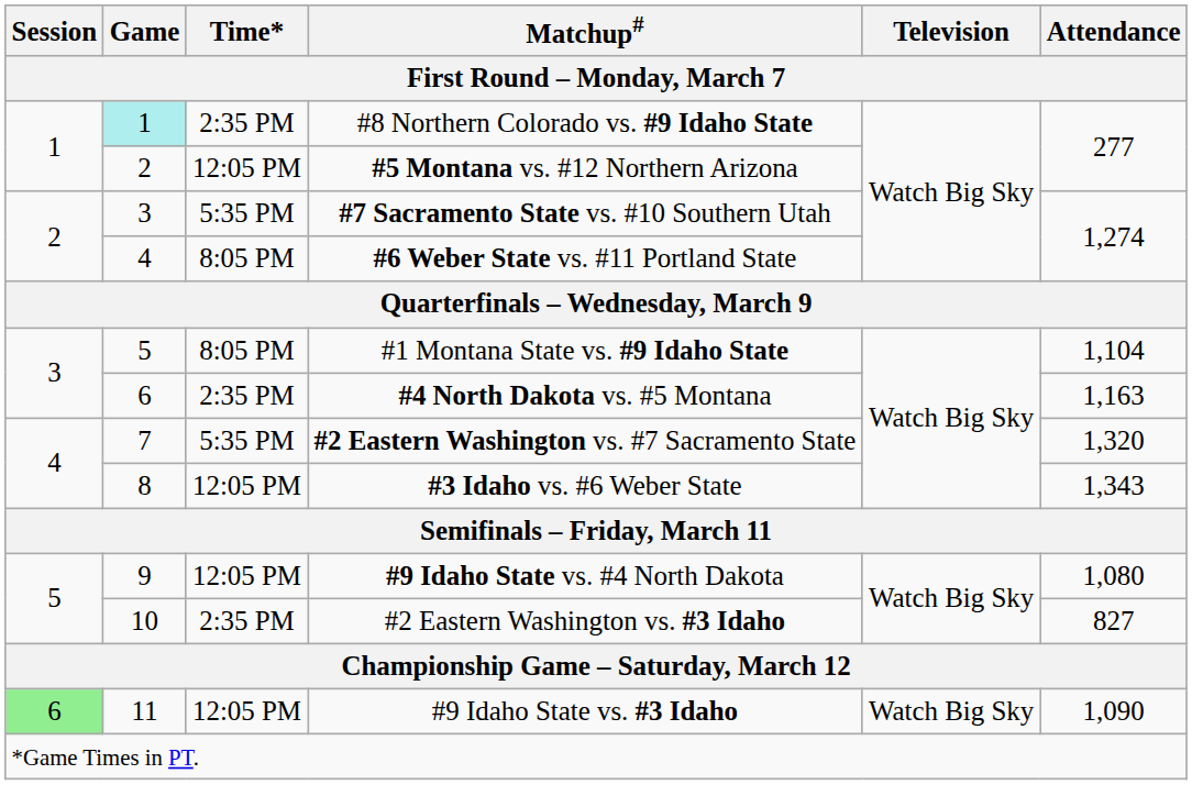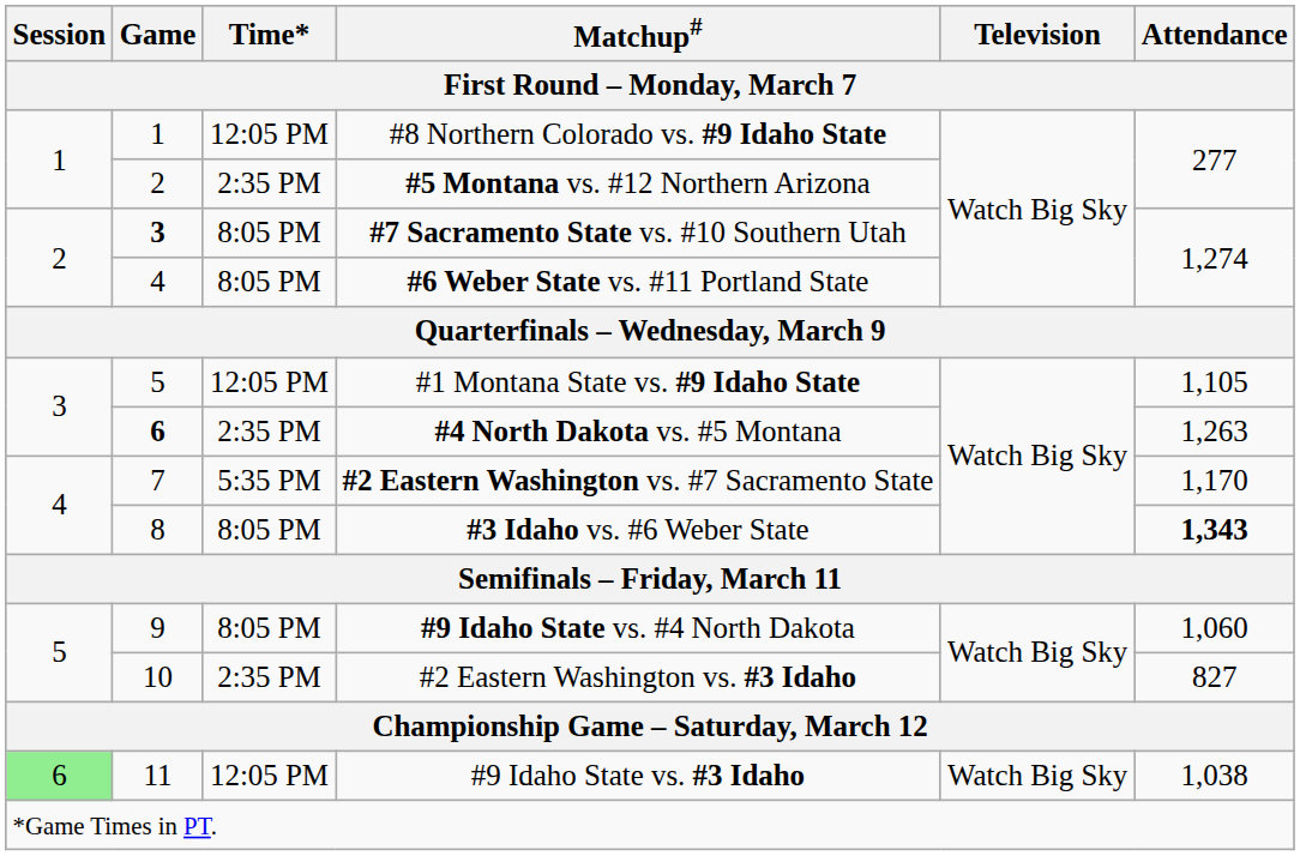 <table class="wikitable" style="font-size: 95%; text-align:center;">
 <tr align="center">
 <th>Session</th>
 <th>Game</th>
 <th>Time*</th>
 <th>Matchup<sup>#</sup></th>
 <th>Television</th>
 <th>Attendance</th>
 </tr>
 <tr>
 <th colspan=7>First Round – Monday, March 7</th>
 </tr>
 <tr>
 <td rowspan=2>1</td>
-<td style="background: paleturquoise;">1</td>
-<td>2:35 PM</td>
+<td>1</td>
+<td>12:05 PM</td>
 <td>#8 Northern Colorado vs. <strong>#9 Idaho State</strong></td>
 <td rowspan=4>Watch Big Sky</td>
 <td rowspan=2>277</td>
 </tr>
 <tr>
 <td>2</td>
-<td>12:05 PM</td>
+<td>2:35 PM</td>
 <td><strong>#5 Montana</strong> vs. #12 Northern Arizona</td>
 </tr>
 <tr>
 <td rowspan=2>2</td>
-<td>3</td>
-<td>5:35 PM</td>
+<td><strong>3</strong></td>
+<td>8:05 PM</td>
 <td><strong>#7 Sacramento State</strong> vs. #10 Southern Utah</td>
 <td rowspan=2>1,274</td>
 </tr>
 <tr>
 <td>4</td>
 <td>8:05 PM</td>
 <td><strong>#6 Weber State</strong> vs. #11 Portland State</td>
 </tr>
 <tr>
 <th colspan=7>Quarterfinals – Wednesday, March 9</th>
 </tr>
 <tr>
 <td rowspan=2>3</td>
 <td>5</td>
-<td>8:05 PM</td>
+<td>12:05 PM</td>
 <td>#1 Montana State vs. <strong>#9 Idaho State</strong></td>
 <td rowspan=4>Watch Big Sky</td>
-<td>1,104</td>
+<td>1,105</td>
 </tr>
 <tr>
-<td>6</td>
+<td><strong>6</strong></td>
 <td>2:35 PM</td>
 <td><strong>#4 North Dakota</strong> vs. #5 Montana</td>
-<td>1,163</td>
+<td>1,263</td>
 </tr>
 <tr>
 <td rowspan=2>4</td>
 <td>7</td>
 <td>5:35 PM</td>
 <td><strong>#2 Eastern Washington</strong> vs. #7 Sacramento State</td>
-<td>1,320</td>
+<td>1,170</td>
 </tr>
 <tr>
 <td>8</td>
-<td>12:05 PM</td>
+<td>8:05 PM</td>
 <td><strong>#3 Idaho</strong> vs. #6 Weber State</td>
-<td>1,343</td>
+<td><strong>1,343</strong></td>
 </tr>
 <tr>
 <th colspan=7>Semifinals – Friday, March 11</th>
 </tr>
 <tr>
 <td rowspan=2>5</td>
 <td>9</td>
-<td>12:05 PM</td>
+<td>8:05 PM</td>
 <td><strong>#9 Idaho State</strong> vs. #4 North Dakota</td>
 <td rowspan=2>Watch Big Sky</td>
-<td>1,080</td>
+<td>1,060</td>
 </tr>
 <tr>
 <td>10</td>
 <td>2:35 PM</td>
 <td>#2 Eastern Washington vs. <strong>#3 Idaho</strong></td>
 <td>827</td>
 </tr>
 <tr>
 <th colspan=7>Championship Game – Saturday, March 12</th>
 </tr>
 <tr>
 <td style="background: lightgreen;">6</td>
 <td>11</td>
 <td>12:05 PM</td>
 <td>#9 Idaho State vs. <strong>#3 Idaho</strong></td>
 <td>Watch Big Sky</td>
-<td>1,090</td>
+<td>1,038</td>
 </tr>
 <tr>
 <td colspan=6 style="text-align:left;"><small>*Game Times in <a href='#'>PT</a>.</small></td>
 </tr>
 </table>
